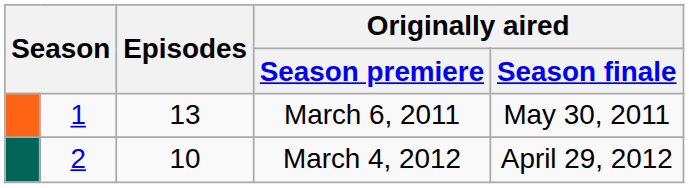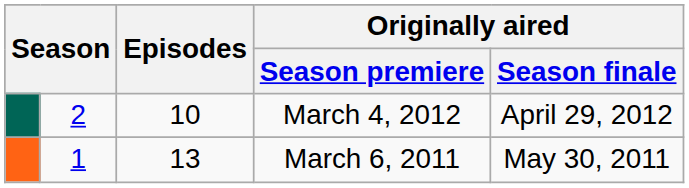 <table class="wikitable">
 <tr>
 <th colspan=2 rowspan=2>Season</th>
 <th rowspan=2>Episodes</th>
 <th colspan=2>Originally aired</th>
 </tr>
 <tr>
 <th><a href='#'>Season premiere</a></th>
 <th><a href='#'>Season finale</a></th>
 </tr>
 <tr>
+<td bgcolor="#006556"></td>
+<td align=center><a href='#'>2</a></td>
+<td align=center>10</td>
+<td align=center>March 4, 2012</td>
+<td align=center>April 29, 2012</td>
+</tr>
+<tr>
 <td bgcolor="#FF6314"></td>
 <td align=center><a href='#'>1</a></td>
 <td align=center>13</td>
 <td align=center>March 6, 2011</td>
 <td align=center>May 30, 2011</td>
 </tr>
-<tr>
-<td bgcolor="#006556"></td>
-<td align=center><a href='#'>2</a></td>
-<td align=center>10</td>
-<td align=center>March 4, 2012</td>
-<td align=center>April 29, 2012</td>
-</tr>
 </table>
